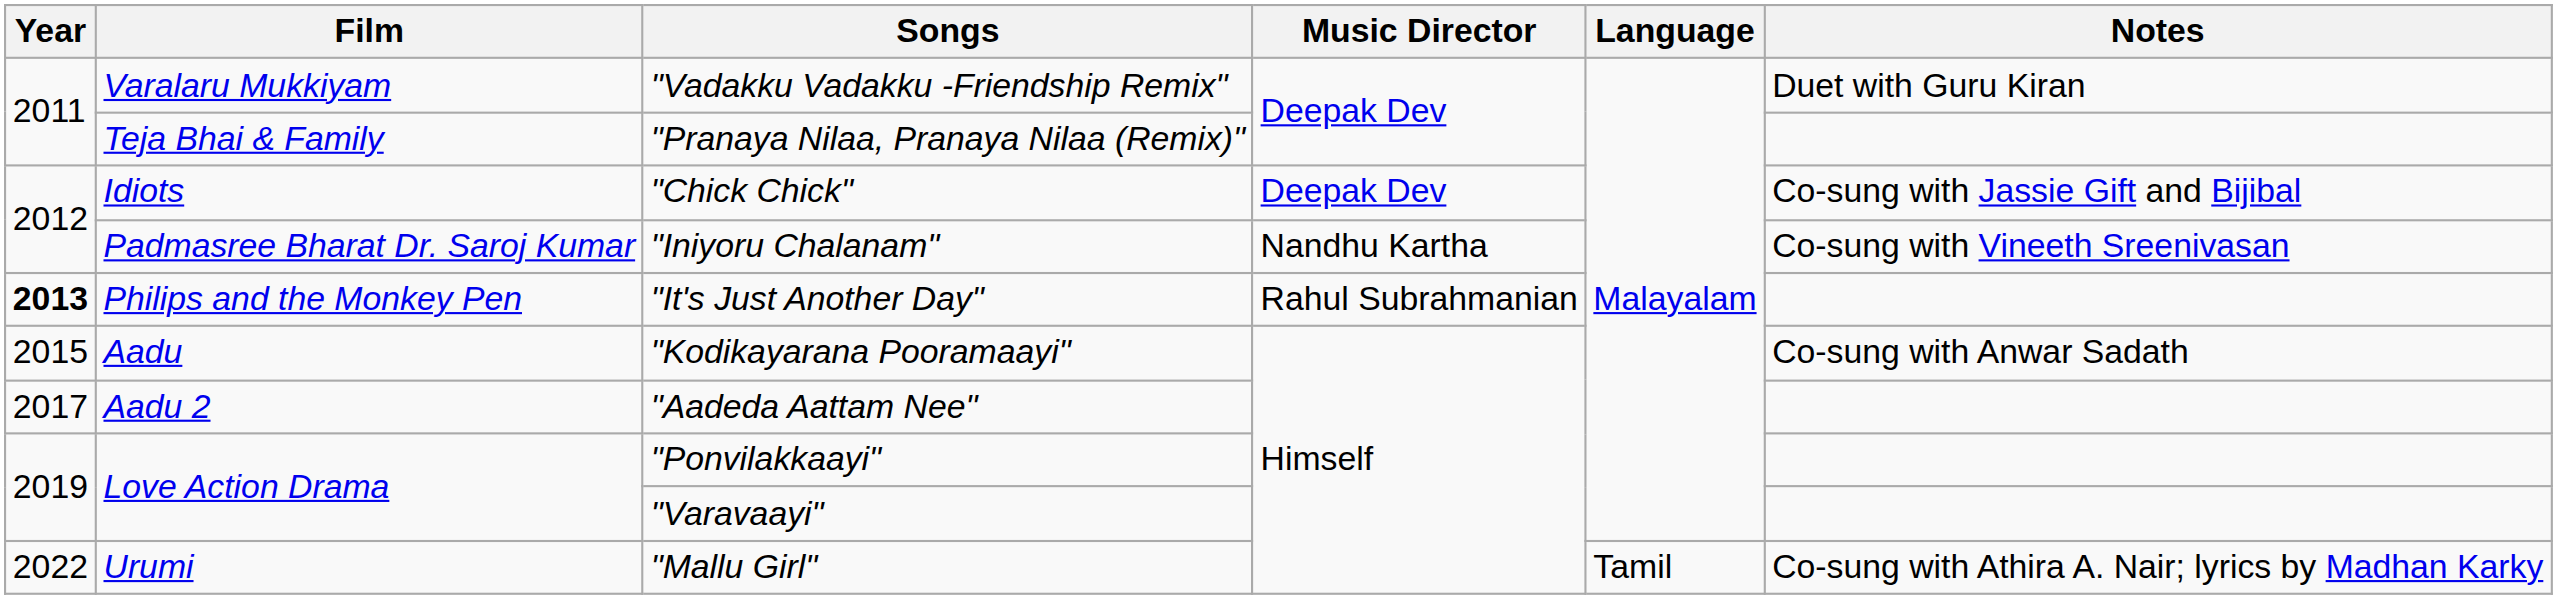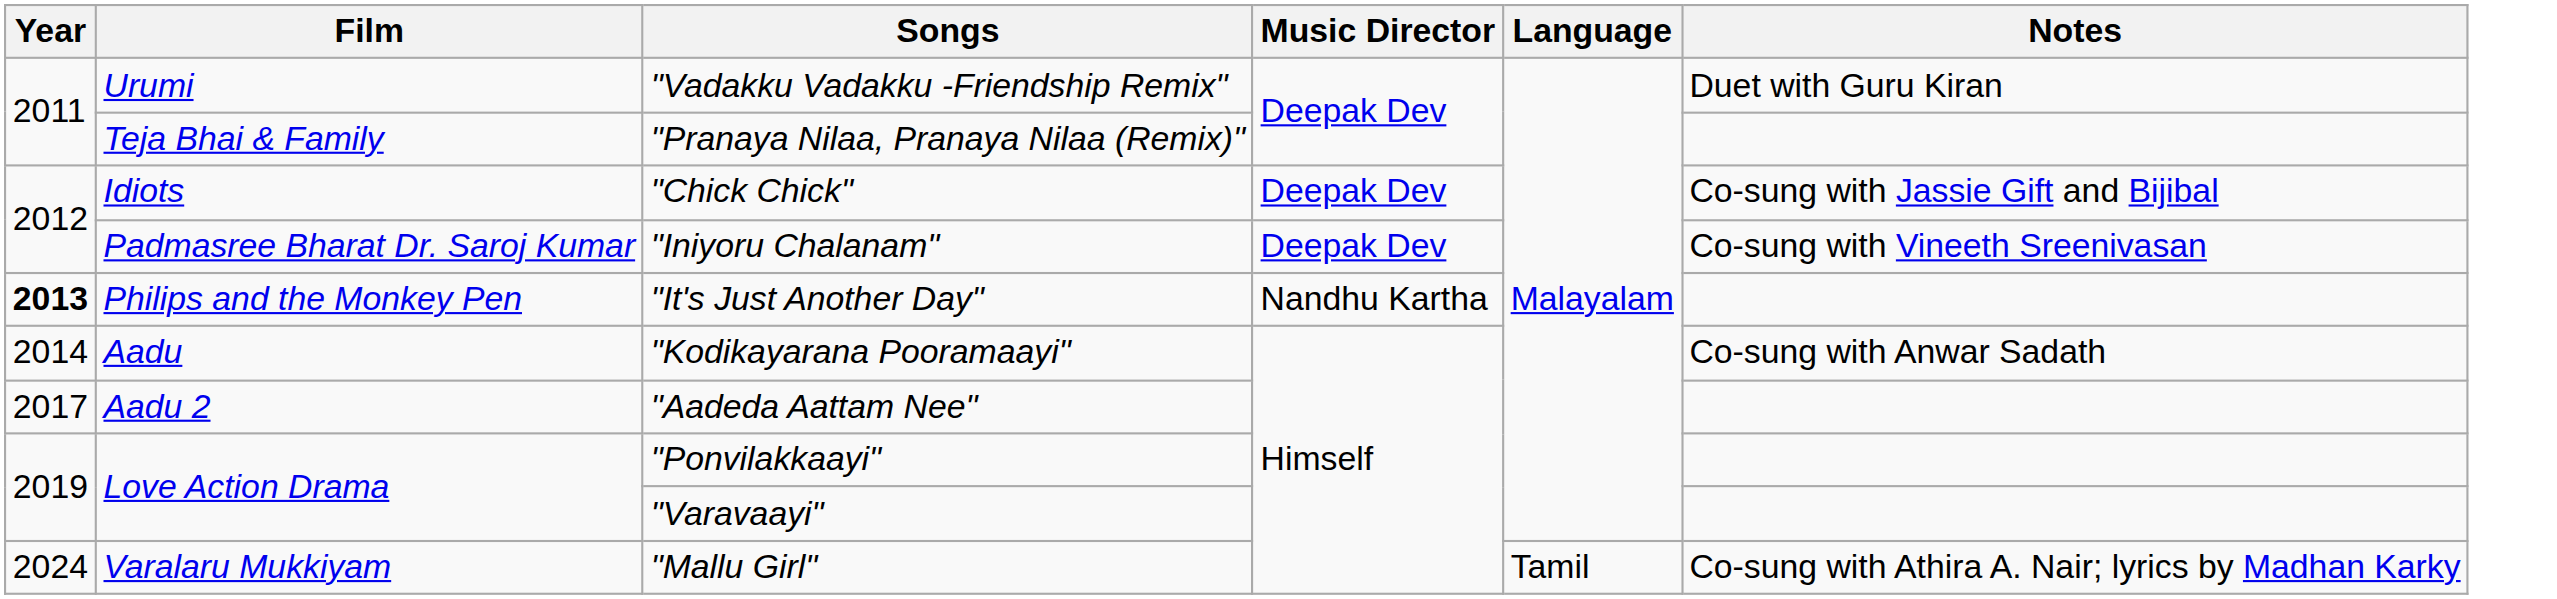 <table class="wikitable sortable">
 <tr>
 <th>Year</th>
 <th>Film</th>
 <th>Songs</th>
 <th>Music Director</th>
 <th>Language</th>
 <th>Notes</th>
 </tr>
 <tr>
 <td rowspan="2">2011</td>
-<td><em><a href='#'>Varalaru Mukkiyam</a></em></td>
+<td><em><a href='#'>Urumi</a></em></td>
 <td><em>"Vadakku Vadakku -Friendship Remix"</em></td>
 <td rowspan=2><a href='#'>Deepak Dev</a></td>
 <td rowspan=9><a href='#'>Malayalam</a></td>
 <td>Duet with Guru Kiran</td>
 </tr>
 <tr>
 <td><em><a href='#'>Teja Bhai & Family</a></em></td>
 <td><em>"Pranaya Nilaa, Pranaya Nilaa (Remix)"</em></td>
 <td></td>
 </tr>
 <tr>
 <td rowspan="2">2012</td>
 <td><em><a href='#'>Idiots</a></em></td>
 <td><em>"Chick Chick"</em></td>
 <td><a href='#'>Deepak Dev</a></td>
 <td>Co-sung with <a href='#'>Jassie Gift</a> and <a href='#'>Bijibal</a></td>
 </tr>
 <tr>
 <td><em><a href='#'>Padmasree Bharat Dr. Saroj Kumar</a></em></td>
 <td><em>"Iniyoru Chalanam"</em></td>
-<td>Nandhu Kartha</td>
+<td><a href='#'>Deepak Dev</a></td>
 <td>Co-sung with <a href='#'>Vineeth Sreenivasan</a></td>
 </tr>
 <tr>
 <td><strong>2013</strong></td>
 <td><em><a href='#'>Philips and the Monkey Pen</a></em></td>
 <td><em>"It's Just Another Day"</em></td>
-<td>Rahul Subrahmanian</td>
+<td>Nandhu Kartha</td>
 <td></td>
 </tr>
 <tr>
-<td>2015</td>
+<td>2014</td>
 <td><em><a href='#'>Aadu</a></em></td>
 <td><em>"Kodikayarana Pooramaayi"</em></td>
 <td rowspan=5>Himself</td>
 <td>Co-sung with Anwar Sadath</td>
 </tr>
 <tr>
 <td>2017</td>
 <td><em><a href='#'>Aadu 2</a></em></td>
 <td><em>"Aadeda Aattam Nee"</em></td>
 <td></td>
 </tr>
 <tr>
 <td rowspan=2>2019</td>
 <td rowspan=2><em><a href='#'>Love Action Drama</a></em></td>
 <td><em>"Ponvilakkaayi"</em></td>
 <td></td>
 </tr>
 <tr>
 <td><em>"Varavaayi"</em></td>
 <td></td>
 </tr>
 <tr>
-<td>2022</td>
-<td><em><a href='#'>Urumi</a></em></td>
+<td>2024</td>
+<td><em><a href='#'>Varalaru Mukkiyam</a></em></td>
 <td><em>"Mallu Girl"</em></td>
 <td>Tamil</td>
 <td>Co-sung with Athira A. Nair; lyrics by <a href='#'>Madhan Karky</a></td>
 </tr>
 </table>
